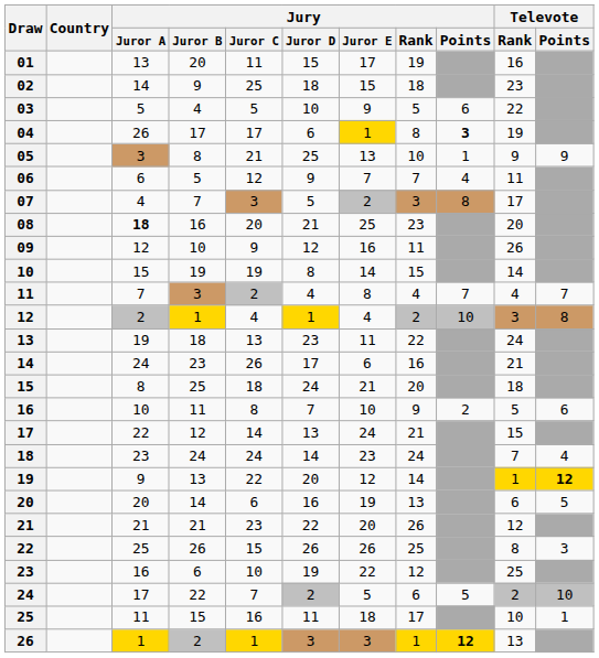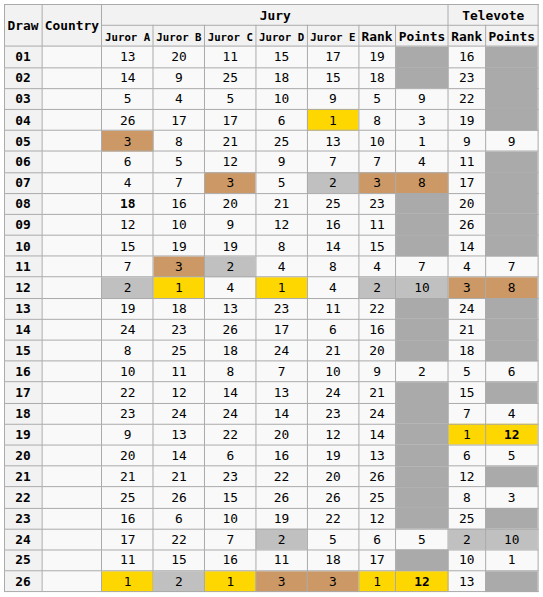 <table class="sortable wikitable collapsible plainrowheaders" style="text-align:center;">
 <tr>
 </tr>
 <tr>
 <th scope="col" rowspan="2">Draw</th>
 <th scope="col" rowspan="2">Country</th>
 <th scope="col" colspan="7">Jury</th>
 <th scope="col" colspan="2">Televote</th>
 </tr>
 <tr>
 <th scope="col"><small>Juror A</small></th>
 <th scope="col"><small>Juror B</small></th>
 <th scope="col"><small>Juror C</small></th>
 <th scope="col"><small>Juror D</small></th>
 <th scope="col"><small>Juror E</small></th>
 <th scope="col">Rank</th>
 <th scope="col">Points</th>
 <th scope="col">Rank</th>
 <th scope="col">Points</th>
 </tr>
 <tr>
 <th scope="row" style="text-align:center;">01</th>
 <td style="text-align:left;"></td>
 <td>13</td>
 <td>20</td>
 <td>11</td>
 <td>15</td>
 <td>17</td>
 <td>19</td>
 <td style="background:#AAAAAA;"></td>
 <td>16</td>
 <td style="background:#AAAAAA;"></td>
 </tr>
 <tr>
 <th scope="row" style="text-align:center;">02</th>
 <td style="text-align:left;"></td>
 <td>14</td>
 <td>9</td>
 <td>25</td>
 <td>18</td>
 <td>15</td>
 <td>18</td>
 <td style="background:#AAAAAA;"></td>
 <td>23</td>
 <td style="background:#AAAAAA;"></td>
 </tr>
 <tr>
 <th scope="row" style="text-align:center;">03</th>
 <td style="text-align:left;"></td>
 <td>5</td>
 <td>4</td>
 <td>5</td>
 <td>10</td>
 <td>9</td>
 <td>5</td>
-<td>6</td>
+<td>9</td>
 <td>22</td>
 <td style="background:#AAAAAA;"></td>
 </tr>
 <tr>
 <th scope="row" style="text-align:center;">04</th>
 <td style="text-align:left;"></td>
 <td>26</td>
 <td>17</td>
 <td>17</td>
 <td>6</td>
 <td style="background:gold;">1</td>
 <td>8</td>
-<td><strong>3</strong></td>
+<td>3</td>
 <td>19</td>
 <td style="background:#AAAAAA;"></td>
 </tr>
 <tr>
 <th scope="row" style="text-align:center;">05</th>
 <td style="text-align:left;"></td>
 <td style="background:#CC9966;">3</td>
 <td>8</td>
 <td>21</td>
 <td>25</td>
 <td>13</td>
 <td>10</td>
 <td>1</td>
 <td>9</td>
 <td>9</td>
 </tr>
 <tr>
 <th scope="row" style="text-align:center;">06</th>
 <td style="text-align:left;"></td>
 <td>6</td>
 <td>5</td>
 <td>12</td>
 <td>9</td>
 <td>7</td>
 <td>7</td>
 <td>4</td>
 <td>11</td>
 <td style="background:#AAAAAA;"></td>
 </tr>
 <tr>
 <th scope="row" style="text-align:center;">07</th>
 <td style="text-align:left;"></td>
 <td>4</td>
 <td>7</td>
 <td style="background:#CC9966;">3</td>
 <td>5</td>
 <td style="background:silver;">2</td>
 <td style="background:#CC9966;">3</td>
 <td style="background:#CC9966;">8</td>
 <td>17</td>
 <td style="background:#AAAAAA;"></td>
 </tr>
 <tr>
 <th scope="row" style="text-align:center;">08</th>
 <td style="text-align:left;"></td>
 <td><strong>18</strong></td>
 <td>16</td>
 <td>20</td>
 <td>21</td>
 <td>25</td>
 <td>23</td>
 <td style="background:#AAAAAA;"></td>
 <td>20</td>
 <td style="background:#AAAAAA;"></td>
 </tr>
 <tr>
 <th scope="row" style="text-align:center;">09</th>
 <td style="text-align:left;"></td>
 <td>12</td>
 <td>10</td>
 <td>9</td>
 <td>12</td>
 <td>16</td>
 <td>11</td>
 <td style="background:#AAAAAA;"></td>
 <td>26</td>
 <td style="background:#AAAAAA;"></td>
 </tr>
 <tr>
 <th scope="row" style="text-align:center;">10</th>
 <td style="text-align:left;"></td>
 <td>15</td>
 <td>19</td>
 <td>19</td>
 <td>8</td>
 <td>14</td>
 <td>15</td>
 <td style="background:#AAAAAA;"></td>
 <td>14</td>
 <td style="background:#AAAAAA;"></td>
 </tr>
 <tr>
 <th scope="row" style="text-align:center;">11</th>
 <td style="text-align:left;"></td>
 <td>7</td>
 <td style="background:#CC9966;">3</td>
 <td style="background:silver;">2</td>
 <td>4</td>
 <td>8</td>
 <td>4</td>
 <td>7</td>
 <td>4</td>
 <td>7</td>
 </tr>
 <tr>
 <th scope="row" style="text-align:center;">12</th>
 <td style="text-align:left;"></td>
 <td style="background:silver;">2</td>
 <td style="background:gold;">1</td>
 <td>4</td>
 <td style="background:gold;">1</td>
 <td>4</td>
 <td style="background:silver;">2</td>
 <td style="background:silver;">10</td>
 <td style="background:#CC9966;">3</td>
 <td style="background:#CC9966;">8</td>
 </tr>
 <tr>
 <th scope="row" style="text-align:center;">13</th>
 <td style="text-align:left;"></td>
 <td>19</td>
 <td>18</td>
 <td>13</td>
 <td>23</td>
 <td>11</td>
 <td>22</td>
 <td style="background:#AAAAAA;"></td>
 <td>24</td>
 <td style="background:#AAAAAA;"></td>
 </tr>
 <tr>
 <th scope="row" style="text-align:center;">14</th>
 <td style="text-align:left;"></td>
 <td>24</td>
 <td>23</td>
 <td>26</td>
 <td>17</td>
 <td>6</td>
 <td>16</td>
 <td style="background:#AAAAAA;"></td>
 <td>21</td>
 <td style="background:#AAAAAA;"></td>
 </tr>
 <tr>
 <th scope="row" style="text-align:center;">15</th>
 <td style="text-align:left;"></td>
 <td>8</td>
 <td>25</td>
 <td>18</td>
 <td>24</td>
 <td>21</td>
 <td>20</td>
 <td style="background:#AAAAAA;"></td>
 <td>18</td>
 <td style="background:#AAAAAA;"></td>
 </tr>
 <tr>
 <th scope="row" style="text-align:center;">16</th>
 <td style="text-align:left;"></td>
 <td>10</td>
 <td>11</td>
 <td>8</td>
 <td>7</td>
 <td>10</td>
 <td>9</td>
 <td>2</td>
 <td>5</td>
 <td>6</td>
 </tr>
 <tr>
 <th scope="row" style="text-align:center;">17</th>
 <td style="text-align:left;"></td>
 <td>22</td>
 <td>12</td>
 <td>14</td>
 <td>13</td>
 <td>24</td>
 <td>21</td>
 <td style="background:#AAAAAA;"></td>
 <td>15</td>
 <td style="background:#AAAAAA;"></td>
 </tr>
 <tr>
 <th scope="row" style="text-align:center;">18</th>
 <td style="text-align:left;"></td>
 <td>23</td>
 <td>24</td>
 <td>24</td>
 <td>14</td>
 <td>23</td>
 <td>24</td>
 <td style="background:#AAAAAA;"></td>
 <td>7</td>
 <td>4</td>
 </tr>
 <tr>
 <th scope="row" style="text-align:center;">19</th>
 <td style="text-align:left;"></td>
 <td>9</td>
 <td>13</td>
 <td>22</td>
 <td>20</td>
 <td>12</td>
 <td>14</td>
 <td style="background:#AAAAAA;"></td>
 <td style="background:gold;">1</td>
 <td style="background:gold;"><strong>12</strong></td>
 </tr>
 <tr>
 <th scope="row" style="text-align:center;">20</th>
 <td style="text-align:left;"></td>
 <td>20</td>
 <td>14</td>
 <td>6</td>
 <td>16</td>
 <td>19</td>
 <td>13</td>
 <td style="background:#AAAAAA;"></td>
 <td>6</td>
 <td>5</td>
 </tr>
 <tr>
 <th scope="row" style="text-align:center;">21</th>
 <td style="text-align:left;"></td>
 <td>21</td>
 <td>21</td>
 <td>23</td>
 <td>22</td>
 <td>20</td>
 <td>26</td>
 <td style="background:#AAAAAA;"></td>
 <td>12</td>
 <td style="background:#AAAAAA;"></td>
 </tr>
 <tr>
 <th scope="row" style="text-align:center;">22</th>
 <td style="text-align:left;"></td>
 <td>25</td>
 <td>26</td>
 <td>15</td>
 <td>26</td>
 <td>26</td>
 <td>25</td>
 <td style="background:#AAAAAA;"></td>
 <td>8</td>
 <td>3</td>
 </tr>
 <tr>
 <th scope="row" style="text-align:center;">23</th>
 <td style="text-align:left;"></td>
 <td>16</td>
 <td>6</td>
 <td>10</td>
 <td>19</td>
 <td>22</td>
 <td>12</td>
 <td style="background:#AAAAAA;"></td>
 <td>25</td>
 <td style="background:#AAAAAA;"></td>
 </tr>
 <tr>
 <th scope="row" style="text-align:center;">24</th>
 <td style="text-align:left;"></td>
 <td>17</td>
 <td>22</td>
 <td>7</td>
 <td style="background:silver;">2</td>
 <td>5</td>
 <td>6</td>
 <td>5</td>
 <td style="background:silver;">2</td>
 <td style="background:silver;">10</td>
 </tr>
 <tr>
 <th scope="row" style="text-align:center;">25</th>
 <td style="text-align:left;"></td>
 <td>11</td>
 <td>15</td>
 <td>16</td>
 <td>11</td>
 <td>18</td>
 <td>17</td>
 <td style="background:#AAAAAA;"></td>
 <td>10</td>
 <td>1</td>
 </tr>
 <tr>
 <th scope="row" style="text-align:center;">26</th>
 <td style="text-align:left;"></td>
 <td style="background:gold;">1</td>
 <td style="background:silver;">2</td>
 <td style="background:gold;">1</td>
 <td style="background:#CC9966;">3</td>
 <td style="background:#CC9966;">3</td>
 <td style="background:gold;">1</td>
 <td style="background:gold;"><strong>12</strong></td>
 <td>13</td>
 <td style="background:#AAAAAA;"></td>
 </tr>
 </table>
